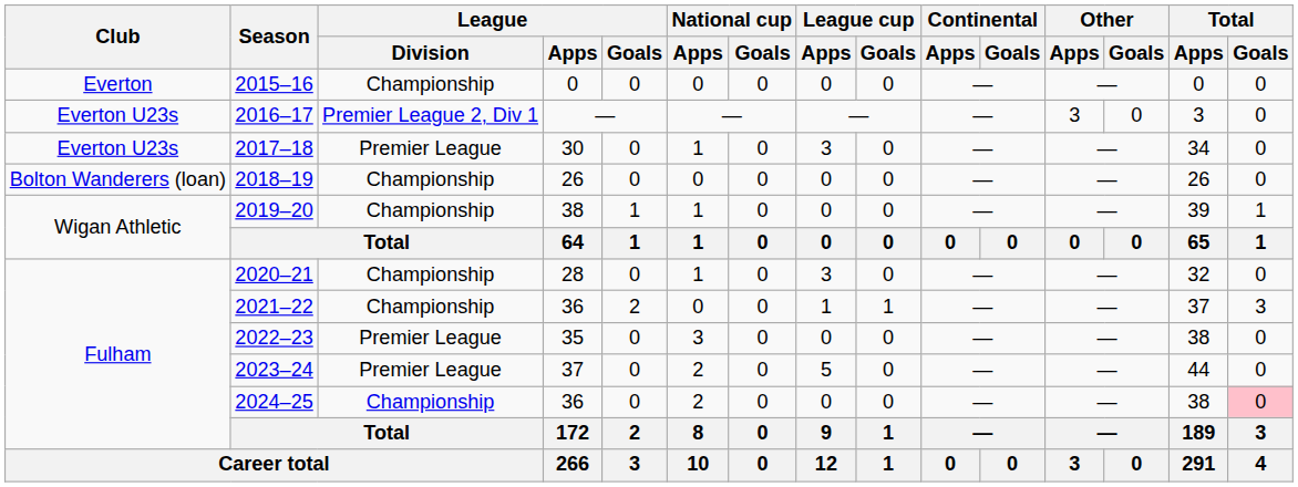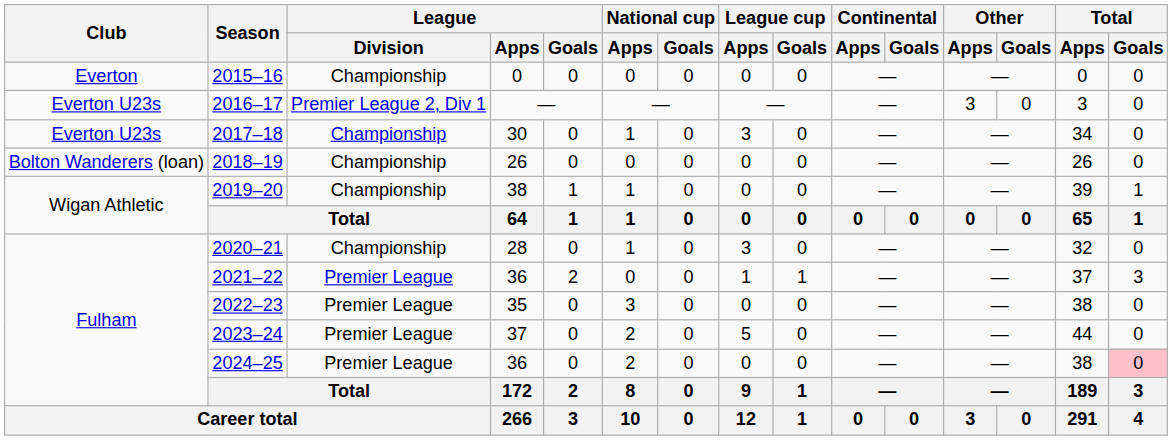 <table class="wikitable" style="text-align:center">
 <tr>
 <th rowspan="2">Club</th>
 <th rowspan="2">Season</th>
 <th colspan="3">League</th>
 <th colspan="2">National cup</th>
 <th colspan="2">League cup</th>
 <th colspan="2">Continental</th>
 <th colspan="2">Other</th>
 <th colspan="2">Total</th>
 </tr>
 <tr>
 <th>Division</th>
 <th>Apps</th>
 <th>Goals</th>
 <th>Apps</th>
 <th>Goals</th>
 <th>Apps</th>
 <th>Goals</th>
 <th>Apps</th>
 <th>Goals</th>
 <th>Apps</th>
 <th>Goals</th>
 <th>Apps</th>
 <th>Goals</th>
 </tr>
 <tr>
 <td><a href='#'>Everton</a></td>
 <td><a href='#'>2015–16</a></td>
 <td>Championship</td>
 <td>0</td>
 <td>0</td>
 <td>0</td>
 <td>0</td>
 <td>0</td>
 <td>0</td>
 <td colspan="2">—</td>
 <td colspan="2">—</td>
 <td>0</td>
 <td>0</td>
 </tr>
 <tr>
 <td><a href='#'>Everton U23s</a></td>
 <td><a href='#'>2016–17</a></td>
 <td><a href='#'>Premier League 2, Div 1</a></td>
 <td colspan="2">—</td>
 <td colspan="2">—</td>
 <td colspan="2">—</td>
 <td colspan="2">—</td>
 <td>3</td>
 <td>0</td>
 <td>3</td>
 <td>0</td>
 </tr>
 <tr>
 <td><a href='#'>Everton U23s</a></td>
 <td><a href='#'>2017–18</a></td>
-<td>Premier League</td>
+<td><a href='#'>Championship</a></td>
 <td>30</td>
 <td>0</td>
 <td>1</td>
 <td>0</td>
 <td>3</td>
 <td>0</td>
 <td colspan="2">—</td>
 <td colspan="2">—</td>
 <td>34</td>
 <td>0</td>
 </tr>
 <tr>
 <td><a href='#'>Bolton Wanderers</a> (loan)</td>
 <td><a href='#'>2018–19</a></td>
 <td>Championship</td>
 <td>26</td>
 <td>0</td>
 <td>0</td>
 <td>0</td>
 <td>0</td>
 <td>0</td>
 <td colspan="2">—</td>
 <td colspan="2">—</td>
 <td>26</td>
 <td>0</td>
 </tr>
 <tr>
 <td rowspan="2">Wigan Athletic</td>
 <td><a href='#'>2019–20</a></td>
 <td>Championship</td>
 <td>38</td>
 <td>1</td>
 <td>1</td>
 <td>0</td>
 <td>0</td>
 <td>0</td>
 <td colspan="2">—</td>
 <td colspan="2">—</td>
 <td>39</td>
 <td>1</td>
 </tr>
 <tr>
 <th colspan="2">Total</th>
 <th>64</th>
 <th>1</th>
 <th>1</th>
 <th>0</th>
 <th>0</th>
 <th>0</th>
 <th>0</th>
 <th>0</th>
 <th>0</th>
 <th>0</th>
 <th>65</th>
 <th>1</th>
 </tr>
 <tr>
 <td rowspan="6"><a href='#'>Fulham</a></td>
 <td><a href='#'>2020–21</a></td>
 <td>Championship</td>
 <td>28</td>
 <td>0</td>
 <td>1</td>
 <td>0</td>
 <td>3</td>
 <td>0</td>
 <td colspan="2">—</td>
 <td colspan="2">—</td>
 <td>32</td>
 <td>0</td>
 </tr>
 <tr>
 <td><a href='#'>2021–22</a></td>
-<td>Championship</td>
+<td><a href='#'>Premier League</a></td>
 <td>36</td>
 <td>2</td>
 <td>0</td>
 <td>0</td>
 <td>1</td>
 <td>1</td>
 <td colspan="2">—</td>
 <td colspan="2">—</td>
 <td>37</td>
 <td>3</td>
 </tr>
 <tr>
 <td><a href='#'>2022–23</a></td>
 <td>Premier League</td>
 <td>35</td>
 <td>0</td>
 <td>3</td>
 <td>0</td>
 <td>0</td>
 <td>0</td>
 <td colspan="2">—</td>
 <td colspan="2">—</td>
 <td>38</td>
 <td>0</td>
 </tr>
 <tr>
 <td><a href='#'>2023–24</a></td>
 <td>Premier League</td>
 <td>37</td>
 <td>0</td>
 <td>2</td>
 <td>0</td>
 <td>5</td>
 <td>0</td>
 <td colspan="2">—</td>
 <td colspan="2">—</td>
 <td>44</td>
 <td>0</td>
 </tr>
 <tr>
 <td><a href='#'>2024–25</a></td>
-<td><a href='#'>Championship</a></td>
+<td>Premier League</td>
 <td>36</td>
 <td>0</td>
 <td>2</td>
 <td>0</td>
 <td>0</td>
 <td>0</td>
 <td colspan="2">—</td>
 <td colspan="2">—</td>
 <td>38</td>
 <td style="background: pink;">0</td>
 </tr>
 <tr>
 <th colspan="2">Total</th>
 <th>172</th>
 <th>2</th>
 <th>8</th>
 <th>0</th>
 <th>9</th>
 <th>1</th>
 <th colspan="2">—</th>
 <th colspan="2">—</th>
 <th>189</th>
 <th>3</th>
 </tr>
 <tr>
 <th colspan="3">Career total</th>
 <th>266</th>
 <th>3</th>
 <th>10</th>
 <th>0</th>
 <th>12</th>
 <th>1</th>
 <th>0</th>
 <th>0</th>
 <th>3</th>
 <th>0</th>
 <th>291</th>
 <th>4</th>
 </tr>
 </table>
